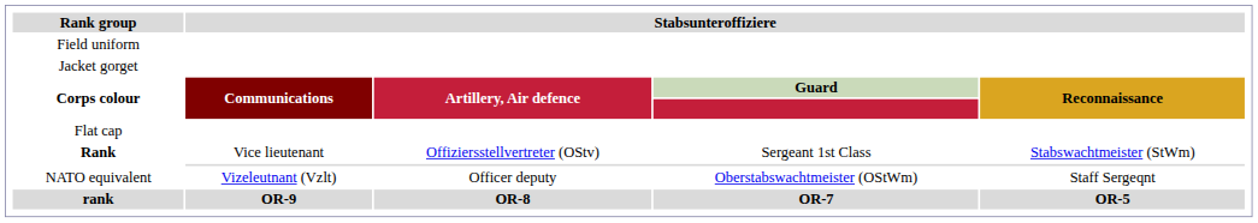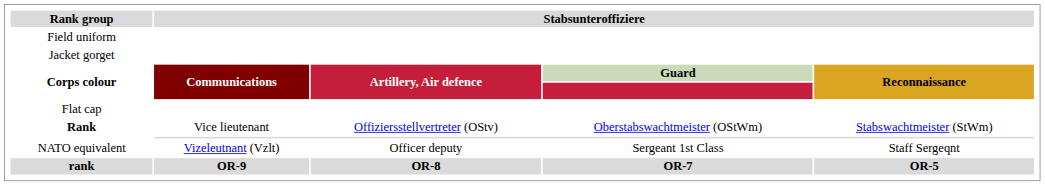 <table width="100%" style="border:1px solid #8888aa; background-color:#FFFFFF; padding:5px; font-size:95%; margin: 0px 12px 12px 0px;">
 <tr bgcolor="#dadada">
 <th>Rank group</th>
 <th colspan="5"><strong>Stabsunteroffiziere</strong></th>
 </tr>
 <tr align="center">
 <td>Field uniform</td>
 <td></td>
 <td></td>
 <td></td>
 <td></td>
 </tr>
 <tr align="center">
 <td>Jacket gorget</td>
 <td></td>
 <td></td>
 <td></td>
 <td></td>
 </tr>
 <tr align="center">
 <th align="center" rowspan="2">Corps colour</th>
 <th align="center" rowspan="2" style="background:#800000; color:white">Communications</th>
 <th align="center" rowspan="2" style="background:#C41E3A; color:white">Artillery, Air defence</th>
 <th align="center" style="background:#CADABA">Guard</th>
 <th align="center" rowspan="2" style="background:#DAA520">Reconnaissance</th>
 </tr>
 <tr align="center">
 <th align="center" rowspan="1" style="background:#C41E3A; color:white"> </th>
 </tr>
 <tr align="center">
 <td>Flat cap</td>
 <td></td>
 <td></td>
 <td></td>
 <td></td>
 </tr>
 <tr align="center">
 <th>Rank</th>
 <td>Vice lieutenant</td>
 <td><a href='#'>Offiziersstellvertreter</a> (OStv)</td>
-<td>Sergeant 1st Class</td>
+<td><a href='#'>Oberstabswachtmeister</a> (OStWm)</td>
 <td><a href='#'>Stabswachtmeister</a> (StWm)</td>
 </tr>
 <tr>
 <td></td>
 <td bgcolor="#dadada" colspan="4"></td>
 </tr>
 <tr align="center">
 <td>NATO equivalent</td>
 <td><a href='#'>Vizeleutnant</a> (Vzlt)</td>
 <td>Officer deputy</td>
-<td><a href='#'>Oberstabswachtmeister</a> (OStWm)</td>
+<td>Sergeant 1st Class</td>
 <td>Staff Sergeqnt</td>
 </tr>
 <tr bgcolor="#dadada">
 <th> rank</th>
 <th>OR-9</th>
 <th>OR-8</th>
 <th>OR-7</th>
 <th>OR-5</th>
 </tr>
 </table>
